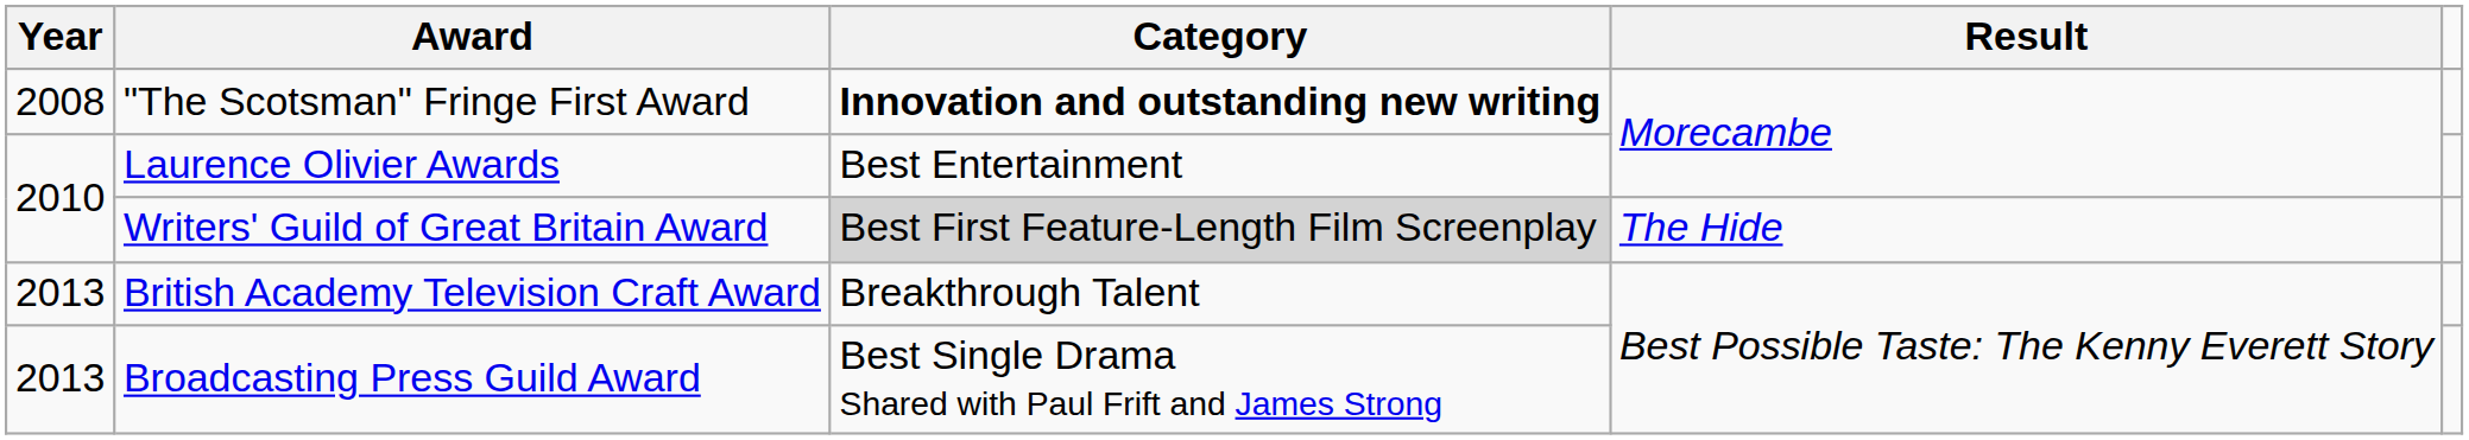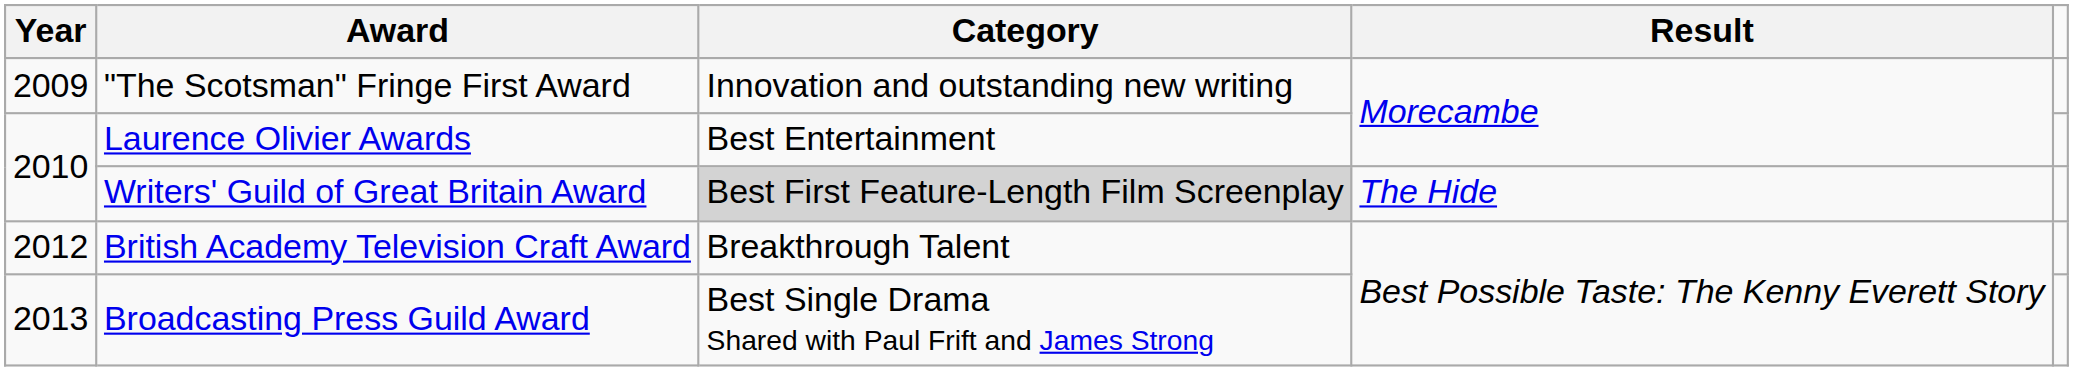 <table class="wikitable">
 <tr>
 <th>Year</th>
 <th>Award</th>
 <th>Category</th>
 <th>Result</th>
 </tr>
 <tr>
-<td>2008</td>
+<td>2009</td>
 <td>"The Scotsman" Fringe First Award</td>
-<td><strong>Innovation and outstanding new writing</strong></td>
+<td>Innovation and outstanding new writing</td>
 <td rowspan="2"><em><a href='#'>Morecambe</a></em></td>
 <td></td>
 </tr>
 <tr>
 <td rowspan="2">2010</td>
 <td><a href='#'>Laurence Olivier Awards</a></td>
 <td>Best Entertainment</td>
 <td></td>
 </tr>
 <tr>
 <td><a href='#'>Writers' Guild of Great Britain Award</a></td>
 <td style="background: lightgrey;">Best First Feature-Length Film Screenplay</td>
 <td><em><a href='#'>The Hide</a></em></td>
 <td></td>
 </tr>
 <tr>
-<td>2013</td>
+<td>2012</td>
 <td><a href='#'>British Academy Television Craft Award</a></td>
 <td>Breakthrough Talent</td>
 <td rowspan="2"><em>Best Possible Taste: The Kenny Everett Story</em></td>
 <td></td>
 </tr>
 <tr>
 <td>2013</td>
 <td><a href='#'>Broadcasting Press Guild Award</a></td>
 <td>Best Single Drama<br><small>Shared with Paul Frift and <a href='#'>James Strong</a></small></td>
 <td></td>
 </tr>
 </table>
